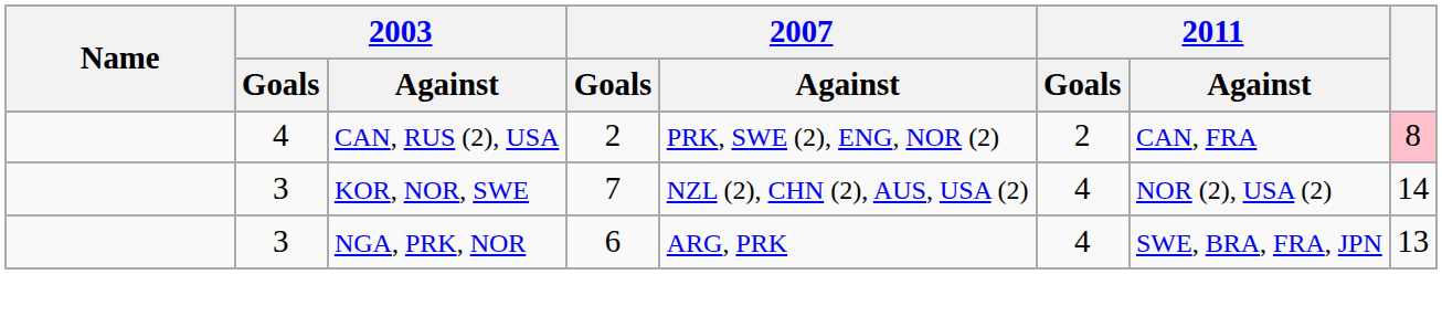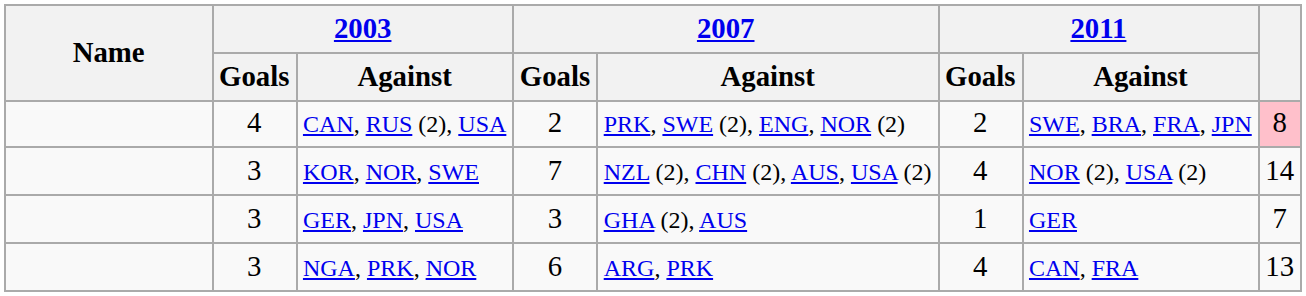 <table class="wikitable sortable" style="font-size: 90%;">
 <tr>
 <th rowspan="2" width="16%">Name<br></th>
 <th colspan="2"> <a href='#'>2003</a></th>
 <th colspan="2"> <a href='#'>2007</a></th>
 <th colspan="2"> <a href='#'>2011</a></th>
 <th rowspan="2"></th>
 </tr>
 <tr>
 <th>Goals</th>
 <th class="unsortable">Against</th>
 <th>Goals</th>
 <th class="unsortable">Against</th>
 <th>Goals</th>
 <th class="unsortable">Against</th>
 </tr>
 <tr>
 <td></td>
 <td align="center">4</td>
 <td><small><a href='#'>CAN</a>, <a href='#'>RUS</a> (2), <a href='#'>USA</a></small></td>
 <td align="center">2</td>
 <td><small><a href='#'>PRK</a>, <a href='#'>SWE</a> (2), <a href='#'>ENG</a>, <a href='#'>NOR</a> (2)</small></td>
 <td align="center">2</td>
-<td><small><a href='#'>CAN</a>, <a href='#'>FRA</a></small></td>
+<td><small><a href='#'>SWE</a>, <a href='#'>BRA</a>, <a href='#'>FRA</a>, <a href='#'>JPN</a></small></td>
 <td align="center" style="background: pink;">8</td>
 </tr>
 <tr>
 <td></td>
 <td align="center">3</td>
 <td><small><a href='#'>KOR</a>, <a href='#'>NOR</a>, <a href='#'>SWE</a></small></td>
 <td align="center">7</td>
 <td><small><a href='#'>NZL</a> (2), <a href='#'>CHN</a> (2), <a href='#'>AUS</a>, <a href='#'>USA</a> (2)</small></td>
 <td align="center">4</td>
 <td><small><a href='#'>NOR</a> (2), <a href='#'>USA</a> (2)</small></td>
 <td align="center">14</td>
 </tr>
 <tr>
 <td></td>
 <td align="center">3</td>
+<td><small><a href='#'>GER</a>, <a href='#'>JPN</a>, <a href='#'>USA</a></small></td>
+<td align="center">3</td>
+<td><small><a href='#'>GHA</a> (2), <a href='#'>AUS</a></small></td>
+<td align="center">1</td>
+<td><small><a href='#'>GER</a></small></td>
+<td align="center">7</td>
+</tr>
+<tr>
+<td></td>
+<td align="center">3</td>
 <td><small><a href='#'>NGA</a>, <a href='#'>PRK</a>, <a href='#'>NOR</a></small></td>
 <td align="center">6</td>
 <td><small><a href='#'>ARG</a>, <a href='#'>PRK</a></small></td>
 <td align="center">4</td>
-<td><small><a href='#'>SWE</a>, <a href='#'>BRA</a>, <a href='#'>FRA</a>, <a href='#'>JPN</a></small></td>
+<td><small><a href='#'>CAN</a>, <a href='#'>FRA</a></small></td>
 <td align="center">13</td>
 </tr>
 </table>
